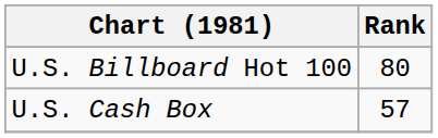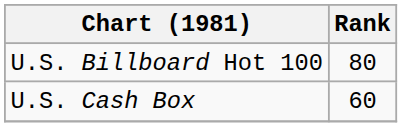 <table class="wikitable">
 <tr>
 <th align="left">Chart (1981)</th>
 <th style="text-align:center;">Rank</th>
 </tr>
 <tr>
 <td>U.S. <em>Billboard</em> Hot 100 </td>
 <td style="text-align:center;">80</td>
 </tr>
 <tr>
 <td>U.S. <em>Cash Box</em> </td>
-<td style="text-align:center;">57</td>
+<td style="text-align:center;">60</td>
 </tr>
 <tr>
 </tr>
 </table>
